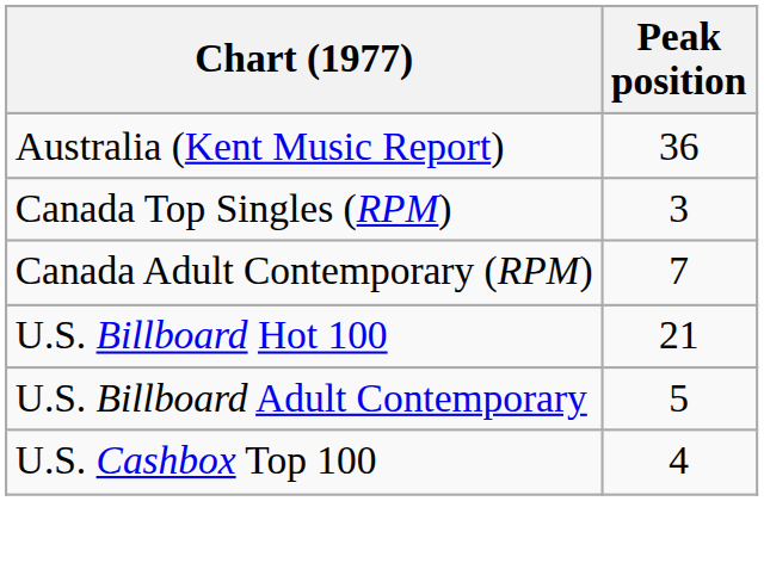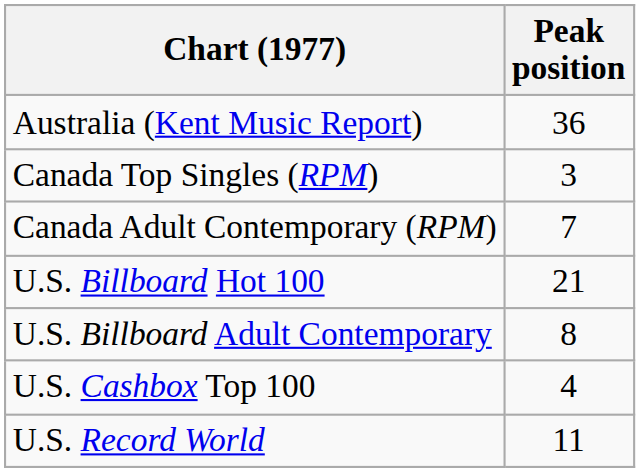 <table class="wikitable sortable">
 <tr>
 <th>Chart (1977)</th>
 <th>Peak<br>position</th>
 </tr>
 <tr>
 <td>Australia (<a href='#'>Kent Music Report</a>)</td>
 <td style="text-align:center;">36</td>
 </tr>
 <tr>
 <td>Canada Top Singles (<em><a href='#'>RPM</a></em>)</td>
 <td style="text-align:center;">3</td>
 </tr>
 <tr>
 <td>Canada Adult Contemporary (<em>RPM</em>)</td>
 <td style="text-align:center;">7</td>
 </tr>
 <tr>
 <td>U.S. <em><a href='#'>Billboard</a></em> <a href='#'>Hot 100</a></td>
 <td style="text-align:center;">21</td>
 </tr>
 <tr>
 <td>U.S. <em>Billboard</em> <a href='#'>Adult Contemporary</a></td>
-<td align="center">5</td>
+<td align="center">8</td>
 </tr>
 <tr>
 <td>U.S. <em><a href='#'>Cashbox</a></em> Top 100</td>
 <td style="text-align:center;">4</td>
 </tr>
+<tr>
+<td>U.S. <em><a href='#'>Record World</a></em> </td>
+<td style="text-align:center;">11</td>
+</tr>
 </table>
